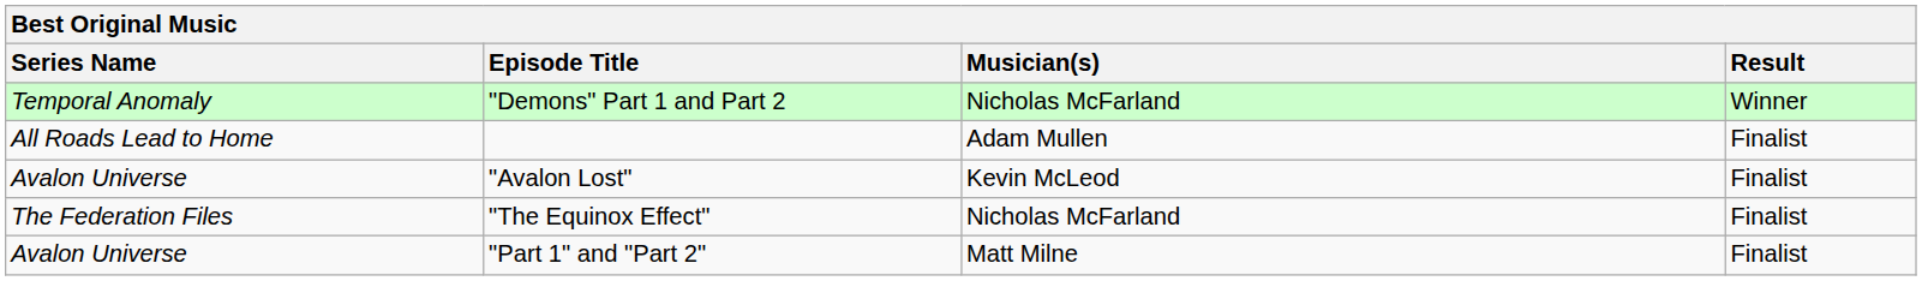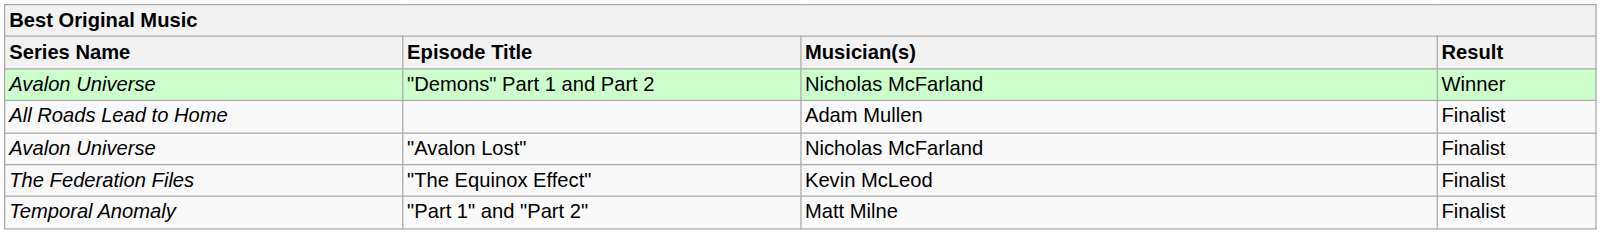 <table class="wikitable" width=100%>
 <tr>
 <th colspan="4" ! style="text-align:left;">Best Original Music</th>
 </tr>
 <tr>
 <th style="text-align:left; width: 25%;"><strong>Series Name</strong></th>
 <th style="text-align:left; width: 25%;"><strong>Episode Title</strong></th>
 <th style="text-align:left; width: 40%;"><strong>Musician(s)</strong></th>
 <th style="text-align:left; width: 10%;"><strong>Result</strong></th>
 </tr>
 <tr style="background-color:#ccffcc;">
-<td><em>Temporal Anomaly</em></td>
+<td><em>Avalon Universe</em></td>
 <td>"Demons" Part 1 and Part 2</td>
 <td>Nicholas McFarland</td>
 <td>Winner</td>
 </tr>
 <tr>
 <td><em>All Roads Lead to Home</em></td>
 <td></td>
 <td>Adam Mullen</td>
 <td>Finalist</td>
 </tr>
 <tr>
 <td><em>Avalon Universe</em></td>
 <td>"Avalon Lost"</td>
-<td>Kevin McLeod</td>
+<td>Nicholas McFarland</td>
 <td>Finalist</td>
 </tr>
 <tr>
 <td><em>The Federation Files</em></td>
 <td>"The Equinox Effect"</td>
-<td>Nicholas McFarland</td>
+<td>Kevin McLeod</td>
 <td>Finalist</td>
 </tr>
 <tr>
-<td><em>Avalon Universe</em></td>
+<td><em>Temporal Anomaly</em></td>
 <td>"Part 1" and "Part 2"</td>
 <td>Matt Milne</td>
 <td>Finalist</td>
 </tr>
 </table>
